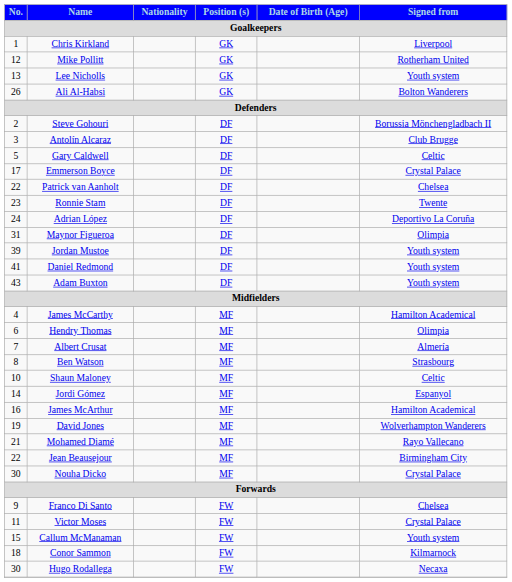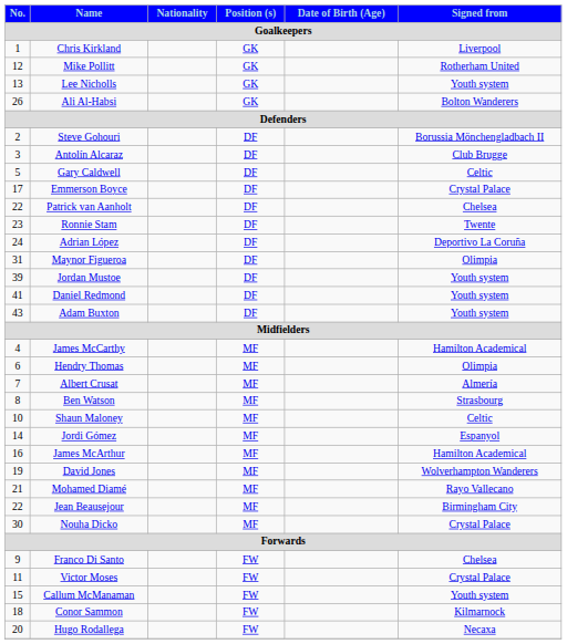 <table class="wikitable" style="text-align:center; font-size:90%; width:85%;">
 <tr>
 <th style="background:#0000ff; color:#ADD8E6; text-align:center;">No.</th>
 <th style="background:#0000ff; color:#ADD8E6; text-align:center;">Name</th>
 <th style="background:#0000ff; color:#ADD8E6; text-align:center;">Nationality</th>
 <th style="background:#0000ff; color:#ADD8E6; text-align:center;">Position (s)</th>
 <th style="background:#0000ff; color:#ADD8E6; text-align:center;">Date of Birth (Age)</th>
 <th style="background:#0000ff; color:#ADD8E6; text-align:center;">Signed from</th>
 </tr>
 <tr>
 <th colspan="6" style="background:#dcdcdc; text-align:center;">Goalkeepers</th>
 </tr>
 <tr>
 <td>1</td>
 <td><a href='#'>Chris Kirkland</a></td>
 <td></td>
 <td><a href='#'>GK</a></td>
 <td></td>
 <td> <a href='#'>Liverpool</a></td>
 </tr>
 <tr>
 <td>12</td>
 <td><a href='#'>Mike Pollitt</a></td>
 <td></td>
 <td><a href='#'>GK</a></td>
 <td></td>
 <td> <a href='#'>Rotherham United</a></td>
 </tr>
 <tr>
 <td>13</td>
 <td><a href='#'>Lee Nicholls</a></td>
 <td></td>
 <td><a href='#'>GK</a></td>
 <td></td>
 <td><a href='#'>Youth system</a></td>
 </tr>
 <tr>
 <td>26</td>
 <td><a href='#'>Ali Al-Habsi</a></td>
 <td></td>
 <td><a href='#'>GK</a></td>
 <td></td>
 <td> <a href='#'>Bolton Wanderers</a></td>
 </tr>
 <tr>
 <th colspan="6" style="background:#dcdcdc; text-align:center">Defenders</th>
 </tr>
 <tr>
 <td>2</td>
 <td><a href='#'>Steve Gohouri</a></td>
 <td></td>
 <td><a href='#'>DF</a></td>
 <td></td>
 <td> <a href='#'>Borussia Mönchengladbach II</a></td>
 </tr>
 <tr>
 <td>3</td>
 <td><a href='#'>Antolín Alcaraz</a></td>
 <td></td>
 <td><a href='#'>DF</a></td>
 <td></td>
 <td> <a href='#'>Club Brugge</a></td>
 </tr>
 <tr>
 <td>5</td>
 <td><a href='#'>Gary Caldwell</a></td>
 <td></td>
 <td><a href='#'>DF</a></td>
 <td></td>
 <td> <a href='#'>Celtic</a></td>
 </tr>
 <tr>
 <td>17</td>
 <td><a href='#'>Emmerson Boyce</a></td>
 <td></td>
 <td><a href='#'>DF</a></td>
 <td></td>
 <td> <a href='#'>Crystal Palace</a></td>
 </tr>
 <tr>
 <td>22</td>
 <td><a href='#'>Patrick van Aanholt</a></td>
 <td></td>
 <td><a href='#'>DF</a></td>
 <td></td>
 <td> <a href='#'>Chelsea</a></td>
 </tr>
 <tr>
 <td>23</td>
 <td><a href='#'>Ronnie Stam</a></td>
 <td></td>
 <td><a href='#'>DF</a></td>
 <td></td>
 <td> <a href='#'>Twente</a></td>
 </tr>
 <tr>
 <td>24</td>
 <td><a href='#'>Adrian López</a></td>
 <td></td>
 <td><a href='#'>DF</a></td>
 <td></td>
 <td> <a href='#'>Deportivo La Coruña</a></td>
 </tr>
 <tr>
 <td>31</td>
 <td><a href='#'>Maynor Figueroa</a></td>
 <td></td>
 <td><a href='#'>DF</a></td>
 <td></td>
 <td> <a href='#'>Olimpia</a></td>
 </tr>
 <tr>
 <td>39</td>
 <td><a href='#'>Jordan Mustoe</a></td>
 <td></td>
 <td><a href='#'>DF</a></td>
 <td></td>
 <td><a href='#'>Youth system</a></td>
 </tr>
 <tr>
 <td>41</td>
 <td><a href='#'>Daniel Redmond</a></td>
 <td></td>
 <td><a href='#'>DF</a></td>
 <td></td>
 <td><a href='#'>Youth system</a></td>
 </tr>
 <tr>
 <td>43</td>
 <td><a href='#'>Adam Buxton</a></td>
 <td></td>
 <td><a href='#'>DF</a></td>
 <td></td>
 <td><a href='#'>Youth system</a></td>
 </tr>
 <tr>
 <th colspan="6" style="background:#dcdcdc; text-align:center;">Midfielders</th>
 </tr>
 <tr>
 <td>4</td>
 <td><a href='#'>James McCarthy</a></td>
 <td></td>
 <td><a href='#'>MF</a></td>
 <td></td>
 <td> <a href='#'>Hamilton Academical</a></td>
 </tr>
 <tr>
 <td>6</td>
 <td><a href='#'>Hendry Thomas</a></td>
 <td></td>
 <td><a href='#'>MF</a></td>
 <td></td>
 <td> <a href='#'>Olimpia</a></td>
 </tr>
 <tr>
 <td>7</td>
 <td><a href='#'>Albert Crusat</a></td>
 <td></td>
 <td><a href='#'>MF</a></td>
 <td></td>
 <td> <a href='#'>Almería</a></td>
 </tr>
 <tr>
 <td>8</td>
 <td><a href='#'>Ben Watson</a></td>
 <td></td>
 <td><a href='#'>MF</a></td>
 <td></td>
 <td> <a href='#'>Strasbourg</a></td>
 </tr>
 <tr>
 <td>10</td>
 <td><a href='#'>Shaun Maloney</a></td>
 <td></td>
 <td><a href='#'>MF</a></td>
 <td></td>
 <td> <a href='#'>Celtic</a></td>
 </tr>
 <tr>
 <td>14</td>
 <td><a href='#'>Jordi Gómez</a></td>
 <td></td>
 <td><a href='#'>MF</a></td>
 <td></td>
 <td> <a href='#'>Espanyol</a></td>
 </tr>
 <tr>
 <td>16</td>
 <td><a href='#'>James McArthur</a></td>
 <td></td>
 <td><a href='#'>MF</a></td>
 <td></td>
 <td> <a href='#'>Hamilton Academical</a></td>
 </tr>
 <tr>
 <td>19</td>
 <td><a href='#'>David Jones</a></td>
 <td></td>
 <td><a href='#'>MF</a></td>
 <td></td>
 <td> <a href='#'>Wolverhampton Wanderers</a></td>
 </tr>
 <tr>
 <td>21</td>
 <td><a href='#'>Mohamed Diamé</a></td>
 <td></td>
 <td><a href='#'>MF</a></td>
 <td></td>
 <td> <a href='#'>Rayo Vallecano</a></td>
 </tr>
 <tr>
 <td>22</td>
 <td><a href='#'>Jean Beausejour</a></td>
 <td></td>
 <td><a href='#'>MF</a></td>
 <td></td>
 <td> <a href='#'>Birmingham City</a></td>
 </tr>
 <tr>
 <td>30</td>
 <td><a href='#'>Nouha Dicko</a></td>
 <td></td>
 <td><a href='#'>MF</a></td>
 <td></td>
 <td> <a href='#'>Crystal Palace</a></td>
 </tr>
 <tr>
 <th colspan="6" style="background:#dcdcdc; text-align:center;">Forwards</th>
 </tr>
 <tr>
 <td>9</td>
 <td><a href='#'>Franco Di Santo</a></td>
 <td></td>
 <td><a href='#'>FW</a></td>
 <td></td>
 <td> <a href='#'>Chelsea</a></td>
 </tr>
 <tr>
 <td>11</td>
 <td><a href='#'>Victor Moses</a></td>
 <td></td>
 <td><a href='#'>FW</a></td>
 <td></td>
 <td> <a href='#'>Crystal Palace</a></td>
 </tr>
 <tr>
 <td>15</td>
 <td><a href='#'>Callum McManaman</a></td>
 <td></td>
 <td><a href='#'>FW</a></td>
 <td></td>
 <td><a href='#'>Youth system</a></td>
 </tr>
 <tr>
 <td>18</td>
 <td><a href='#'>Conor Sammon</a></td>
 <td></td>
 <td><a href='#'>FW</a></td>
 <td></td>
 <td> <a href='#'>Kilmarnock</a></td>
 </tr>
 <tr>
-<td>30</td>
+<td>20</td>
 <td><a href='#'>Hugo Rodallega</a></td>
 <td></td>
 <td><a href='#'>FW</a></td>
 <td></td>
 <td> <a href='#'>Necaxa</a></td>
 </tr>
 <tr>
 </tr>
 </table>
